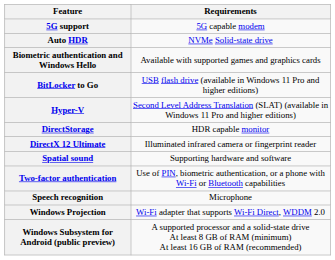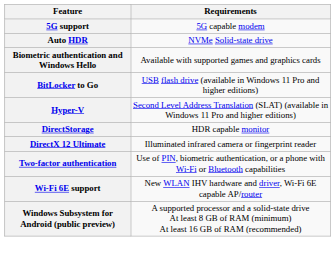 <table class="wikitable floatright" style=text-align:center;max-width:535px;font-size:90%;margin-left:1.5em>
 <tr>
 <th>Feature</th>
 <th>Requirements</th>
 </tr>
 <tr>
 <th><a href='#'>5G</a> support</th>
 <td><a href='#'>5G</a> capable <a href='#'>modem</a></td>
 </tr>
 <tr>
 <th>Auto <a href='#'>HDR</a></th>
 <td><a href='#'>NVMe</a> <a href='#'>Solid-state drive</a></td>
 </tr>
 <tr>
 <th>Biometric authentication and Windows Hello</th>
 <td>Available with supported games and graphics cards</td>
 </tr>
 <tr>
 <th><a href='#'>BitLocker</a> to Go</th>
 <td><a href='#'>USB</a> <a href='#'>flash drive</a> (available in Windows 11 Pro and higher editions)</td>
 </tr>
 <tr>
 <th><a href='#'>Hyper-V</a></th>
 <td><a href='#'>Second Level Address Translation</a> (SLAT) (available in Windows 11 Pro and higher editions)</td>
 </tr>
 <tr>
 <th><a href='#'>DirectStorage</a></th>
 <td>HDR capable <a href='#'>monitor</a></td>
 </tr>
 <tr>
 <th><a href='#'>DirectX 12 Ultimate</a></th>
 <td>Illuminated infrared camera or fingerprint reader</td>
 </tr>
 <tr>
-<th><a href='#'>Spatial sound</a></th>
-<td>Supporting hardware and software</td>
-</tr>
-<tr>
 <th><a href='#'>Two-factor authentication</a></th>
 <td>Use of <a href='#'>PIN</a>, biometric authentication, or a phone with <a href='#'>Wi-Fi</a> or <a href='#'>Bluetooth</a> capabilities</td>
 </tr>
 <tr>
-<th>Speech recognition</th>
-<td>Microphone</td>
-</tr>
-<tr>
-<th>Windows Projection</th>
-<td><a href='#'>Wi-Fi</a> adapter that supports <a href='#'>Wi-Fi Direct</a>, <a href='#'>WDDM</a> 2.0</td>
+<th><a href='#'>Wi-Fi 6E</a> support</th>
+<td>New <a href='#'>WLAN</a> IHV hardware and <a href='#'>driver</a>, Wi-Fi 6E capable AP/<a href='#'>router</a></td>
 </tr>
 <tr>
 <th>Windows Subsystem for Android (public preview)</th>
 <td>A supported processor and a solid-state drive<br>At least 8 GB of RAM (minimum)<br>At least 16 GB of RAM (recommended)</td>
 </tr>
 </table>
